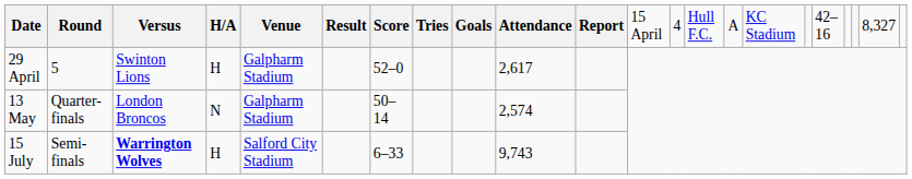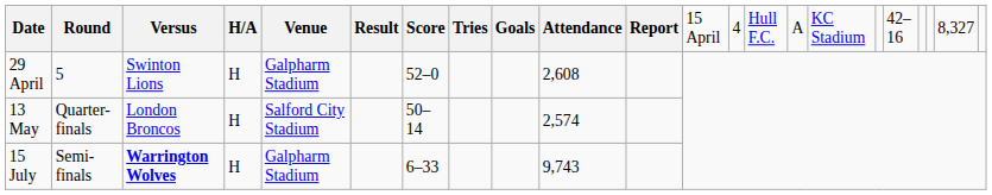 <table class="wikitable defaultleft col2center col4center col7center col10right" style="font-size:90%;">
 <tr>
 <th>Date</th>
 <th>Round</th>
 <th>Versus</th>
 <th>H/A</th>
 <th>Venue</th>
 <th>Result</th>
 <th>Score</th>
 <th>Tries</th>
 <th>Goals</th>
 <th>Attendance</th>
 <th>Report</th>
 <td>15 April</td>
 <td>4</td>
 <td> <a href='#'>Hull F.C.</a></td>
 <td>A</td>
 <td><a href='#'>KC Stadium</a></td>
 <td></td>
 <td>42–16</td>
 <td></td>
 <td></td>
 <td>8,327</td>
 <td></td>
 </tr>
 <tr>
 <td>29 April</td>
 <td>5</td>
 <td> <a href='#'>Swinton Lions</a></td>
 <td>H</td>
 <td><a href='#'>Galpharm Stadium</a></td>
 <td></td>
 <td>52–0</td>
 <td></td>
 <td></td>
-<td>2,617</td>
+<td>2,608</td>
 <td></td>
 </tr>
 <tr>
 <td>13 May</td>
 <td>Quarter-finals</td>
 <td> <a href='#'>London Broncos</a></td>
-<td>N</td>
-<td><a href='#'>Galpharm Stadium</a></td>
+<td>H</td>
+<td><a href='#'>Salford City Stadium</a></td>
 <td></td>
 <td>50–14</td>
 <td></td>
 <td></td>
 <td>2,574</td>
 <td></td>
 </tr>
 <tr>
 <td>15 July</td>
 <td>Semi-finals</td>
 <td><strong> <a href='#'>Warrington Wolves</a></strong></td>
 <td>H</td>
-<td><a href='#'>Salford City Stadium</a></td>
+<td><a href='#'>Galpharm Stadium</a></td>
 <td></td>
 <td>6–33</td>
 <td></td>
 <td></td>
 <td>9,743</td>
 <td></td>
 </tr>
 </table>
